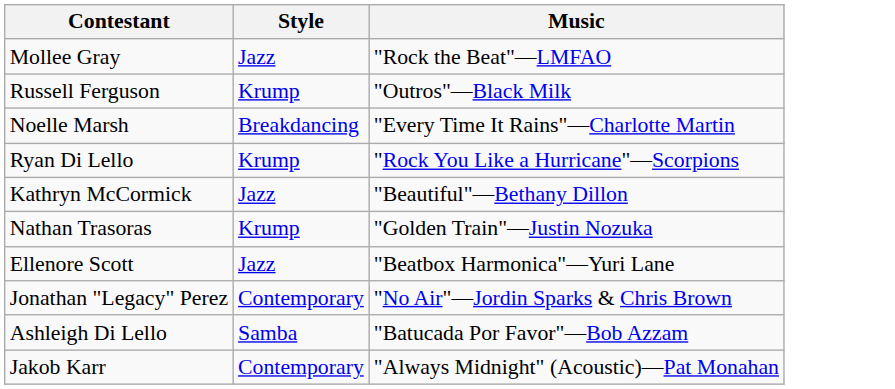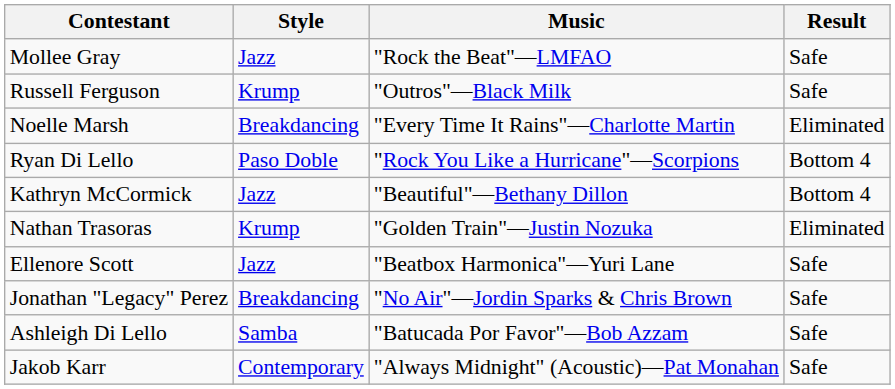 <table class="wikitable">
 <tr>
 <th>Contestant</th>
 <th>Style</th>
 <th>Music</th>
+<th>Result</th>
 </tr>
 <tr>
 <td>Mollee Gray</td>
 <td><a href='#'>Jazz</a></td>
 <td>"Rock the Beat"—<a href='#'>LMFAO</a></td>
+<td>Safe</td>
 </tr>
 <tr>
 <td>Russell Ferguson</td>
 <td><a href='#'>Krump</a></td>
 <td>"Outros"—<a href='#'>Black Milk</a></td>
+<td>Safe</td>
 </tr>
 <tr>
 <td>Noelle Marsh</td>
 <td><a href='#'>Breakdancing</a></td>
 <td>"Every Time It Rains"—<a href='#'>Charlotte Martin</a></td>
+<td>Eliminated</td>
 </tr>
 <tr>
 <td>Ryan Di Lello</td>
-<td><a href='#'>Krump</a></td>
+<td><a href='#'>Paso Doble</a></td>
 <td>"<a href='#'>Rock You Like a Hurricane</a>"—<a href='#'>Scorpions</a></td>
+<td>Bottom 4</td>
 </tr>
 <tr>
 <td>Kathryn McCormick</td>
 <td><a href='#'>Jazz</a></td>
 <td>"Beautiful"—<a href='#'>Bethany Dillon</a></td>
+<td>Bottom 4</td>
 </tr>
 <tr>
 <td>Nathan Trasoras</td>
 <td><a href='#'>Krump</a></td>
 <td>"Golden Train"—<a href='#'>Justin Nozuka</a></td>
+<td>Eliminated</td>
 </tr>
 <tr>
 <td>Ellenore Scott</td>
 <td><a href='#'>Jazz</a></td>
 <td>"Beatbox Harmonica"—Yuri Lane</td>
+<td>Safe</td>
 </tr>
 <tr>
 <td>Jonathan "Legacy" Perez</td>
-<td><a href='#'>Contemporary</a></td>
+<td><a href='#'>Breakdancing</a></td>
 <td>"<a href='#'>No Air</a>"—<a href='#'>Jordin Sparks</a> & <a href='#'>Chris Brown</a></td>
+<td>Safe</td>
 </tr>
 <tr>
 <td>Ashleigh Di Lello</td>
 <td><a href='#'>Samba</a></td>
 <td>"Batucada Por Favor"—<a href='#'>Bob Azzam</a></td>
+<td>Safe</td>
 </tr>
 <tr>
 <td>Jakob Karr</td>
 <td><a href='#'>Contemporary</a></td>
 <td>"Always Midnight" (Acoustic)—<a href='#'>Pat Monahan</a></td>
+<td>Safe</td>
 </tr>
 </table>
